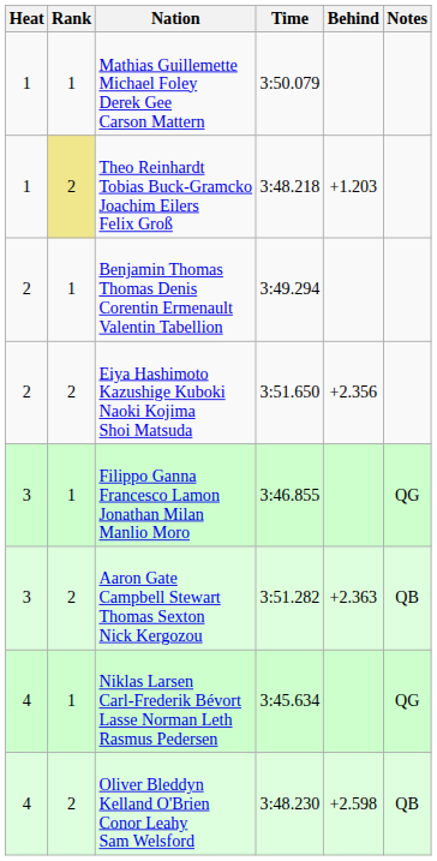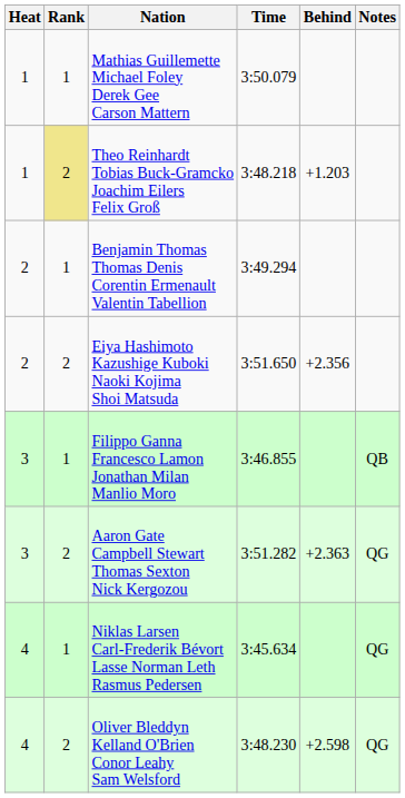 <table class="wikitable sortable" style="text-align:center">
 <tr>
 <th>Heat</th>
 <th>Rank</th>
 <th>Nation</th>
 <th>Time</th>
 <th>Behind</th>
 <th>Notes</th>
 </tr>
 <tr>
 <td>1</td>
 <td>1</td>
 <td align=left><br><a href='#'>Mathias Guillemette</a><br><a href='#'>Michael Foley</a><br><a href='#'>Derek Gee</a><br><a href='#'>Carson Mattern</a></td>
 <td>3:50.079</td>
 <td></td>
 <td></td>
 </tr>
 <tr>
 <td>1</td>
 <td style="background: khaki;">2</td>
 <td align=left><br><a href='#'>Theo Reinhardt</a><br><a href='#'>Tobias Buck-Gramcko</a><br><a href='#'>Joachim Eilers</a><br><a href='#'>Felix Groß</a></td>
 <td>3:48.218</td>
 <td>+1.203</td>
 <td></td>
 </tr>
 <tr>
 <td>2</td>
 <td>1</td>
 <td align=left><br><a href='#'>Benjamin Thomas</a><br><a href='#'>Thomas Denis</a><br><a href='#'>Corentin Ermenault</a><br><a href='#'>Valentin Tabellion</a></td>
 <td>3:49.294</td>
 <td></td>
 <td></td>
 </tr>
 <tr>
 <td>2</td>
 <td>2</td>
 <td align=left><br><a href='#'>Eiya Hashimoto</a><br><a href='#'>Kazushige Kuboki</a><br><a href='#'>Naoki Kojima</a><br><a href='#'>Shoi Matsuda</a></td>
 <td>3:51.650</td>
 <td>+2.356</td>
 <td></td>
 </tr>
 <tr bgcolor=ccffcc>
 <td>3</td>
 <td>1</td>
 <td align=left><br><a href='#'>Filippo Ganna</a><br><a href='#'>Francesco Lamon</a><br><a href='#'>Jonathan Milan</a><br><a href='#'>Manlio Moro</a></td>
 <td>3:46.855</td>
 <td></td>
-<td>QG</td>
+<td>QB</td>
 </tr>
 <tr bgcolor=ddffdd>
 <td>3</td>
 <td>2</td>
 <td align=left><br><a href='#'>Aaron Gate</a><br><a href='#'>Campbell Stewart</a><br><a href='#'>Thomas Sexton</a><br><a href='#'>Nick Kergozou</a></td>
 <td>3:51.282</td>
 <td>+2.363</td>
-<td>QB</td>
+<td>QG</td>
 </tr>
 <tr bgcolor=ccffcc>
 <td>4</td>
 <td>1</td>
 <td align=left><br><a href='#'>Niklas Larsen</a><br><a href='#'>Carl-Frederik Bévort</a> <br><a href='#'>Lasse Norman Leth</a><br><a href='#'>Rasmus Pedersen</a></td>
 <td>3:45.634</td>
 <td></td>
 <td>QG</td>
 </tr>
 <tr bgcolor=ddffdd>
 <td>4</td>
 <td>2</td>
 <td align=left><br><a href='#'>Oliver Bleddyn</a><br><a href='#'>Kelland O'Brien</a><br><a href='#'>Conor Leahy</a><br><a href='#'>Sam Welsford</a></td>
 <td>3:48.230</td>
 <td>+2.598</td>
-<td>QB</td>
+<td>QG</td>
 </tr>
 </table>
